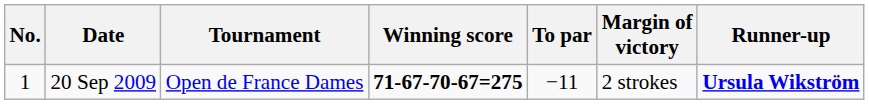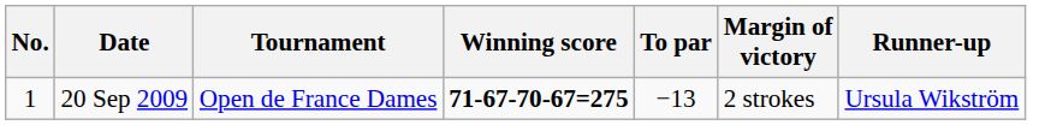 <table class="wikitable" style="font-size:95%;">
 <tr>
 <th>No.</th>
 <th>Date</th>
 <th>Tournament</th>
 <th>Winning score</th>
 <th>To par</th>
 <th>Margin of<br>victory</th>
 <th>Runner-up</th>
 </tr>
 <tr>
 <td align=center>1</td>
 <td align=right>20 Sep <a href='#'>2009</a></td>
 <td><a href='#'>Open de France Dames</a></td>
 <td><strong>71-67-70-67=275</strong></td>
-<td align=center>−11</td>
+<td align=center>−13</td>
 <td>2 strokes</td>
-<td><strong> <a href='#'>Ursula Wikström</a></strong></td>
+<td> <a href='#'>Ursula Wikström</a></td>
 </tr>
 </table>
